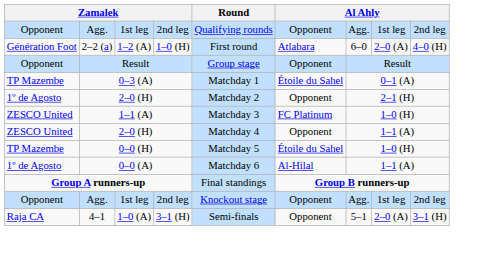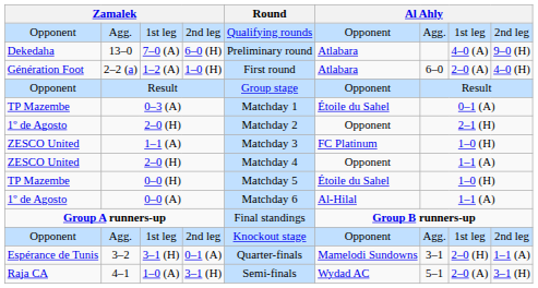 <table class="wikitable" style="text-align:center">
 <tr>
 <th colspan="4"> <a href='#'>Zamalek</a></th>
 <th>Round</th>
 <th colspan="4"> <a href='#'>Al Ahly</a></th>
 </tr>
 <tr style="background:#C1E0FF">
 <td>Opponent</td>
 <td>Agg.</td>
 <td>1st leg</td>
 <td>2nd leg</td>
 <td><a href='#'>Qualifying rounds</a></td>
 <td>Opponent</td>
 <td>Agg.</td>
 <td>1st leg</td>
 <td>2nd leg</td>
+</tr>
+<tr>
+<td style="text-align:left"> <a href='#'>Dekedaha</a></td>
+<td>13–0</td>
+<td><a href='#'>7–0</a> (A)</td>
+<td><a href='#'>6–0</a> (H)</td>
+<td style="background:#C1E0FF">Preliminary round</td>
+<td style="text-align:left"> <a href='#'>Atlabara</a></td>
+<td></td>
+<td><a href='#'>4–0</a> (A)</td>
+<td><a href='#'>9–0</a> (H)</td>
 </tr>
 <tr>
 <td style="text-align:left"> <a href='#'>Génération Foot</a></td>
 <td>2–2 (<a href='#'>a</a>)</td>
 <td><a href='#'>1–2</a> (A)</td>
 <td><a href='#'>1–0</a> (H)</td>
 <td style="background:#C1E0FF">First round</td>
 <td style="text-align:left"> <a href='#'>Atlabara</a></td>
 <td>6–0</td>
 <td><a href='#'>2–0</a> (A)</td>
 <td><a href='#'>4–0</a> (H)</td>
 </tr>
 <tr style="background:#C1E0FF">
 <td>Opponent</td>
 <td colspan="3">Result</td>
 <td><a href='#'>Group stage</a></td>
 <td>Opponent</td>
 <td colspan="3">Result</td>
 </tr>
 <tr>
 <td style="text-align:left"> <a href='#'>TP Mazembe</a></td>
 <td colspan="3"><a href='#'>0–3</a> (A)</td>
 <td style="background:#C1E0FF">Matchday 1</td>
 <td style="text-align:left"> <a href='#'>Étoile du Sahel</a></td>
 <td colspan="3"><a href='#'>0–1</a> (A)</td>
 </tr>
 <tr>
 <td style="text-align:left"> <a href='#'>1º de Agosto</a></td>
 <td colspan="3"><a href='#'>2–0</a> (H)</td>
 <td style="background:#C1E0FF">Matchday 2</td>
 <td>Opponent</td>
 <td colspan="3"><a href='#'>2–1</a> (H)</td>
 </tr>
 <tr>
 <td style="text-align:left"> <a href='#'>ZESCO United</a></td>
 <td colspan="3"><a href='#'>1–1</a> (A)</td>
 <td style="background:#C1E0FF">Matchday 3</td>
 <td style="text-align:left"> <a href='#'>FC Platinum</a></td>
 <td colspan="3"><a href='#'>1–0</a> (H)</td>
 </tr>
 <tr>
 <td style="text-align:left"> <a href='#'>ZESCO United</a></td>
 <td colspan="3"><a href='#'>2–0</a> (H)</td>
 <td style="background:#C1E0FF">Matchday 4</td>
 <td>Opponent</td>
 <td colspan="3"><a href='#'>1–1</a> (A)</td>
 </tr>
 <tr>
 <td style="text-align:left"> <a href='#'>TP Mazembe</a></td>
 <td colspan="3"><a href='#'>0–0</a> (H)</td>
 <td style="background:#C1E0FF">Matchday 5</td>
 <td style="text-align:left"> <a href='#'>Étoile du Sahel</a></td>
 <td colspan="3"><a href='#'>1–0</a> (H)</td>
 </tr>
 <tr>
 <td style="text-align:left"> <a href='#'>1º de Agosto</a></td>
 <td colspan="3"><a href='#'>0–0</a> (A)</td>
 <td style="background:#C1E0FF">Matchday 6</td>
 <td style="text-align:left"> <a href='#'>Al-Hilal</a></td>
 <td colspan="3"><a href='#'>1–1</a> (A)</td>
 </tr>
 <tr>
 <td colspan="4" style="vertical-align:top"><strong><a href='#'>Group A</a> runners-up</strong><br></td>
 <td style="background:#C1E0FF">Final standings</td>
 <td colspan="4" style="vertical-align:top"><strong><a href='#'>Group B</a> runners-up</strong><br></td>
 </tr>
 <tr style="background:#C1E0FF">
 <td>Opponent</td>
 <td>Agg.</td>
 <td>1st leg</td>
 <td>2nd leg</td>
 <td><a href='#'>Knockout stage</a></td>
 <td>Opponent</td>
 <td>Agg.</td>
 <td>1st leg</td>
 <td>2nd leg</td>
 </tr>
 <tr>
+<td style="text-align:left"> <a href='#'>Espérance de Tunis</a></td>
+<td>3–2</td>
+<td><a href='#'>3–1</a> (H)</td>
+<td><a href='#'>0–1</a> (A)</td>
+<td style="background:#C1E0FF">Quarter-finals</td>
+<td style="text-align:left"> <a href='#'>Mamelodi Sundowns</a></td>
+<td>3–1</td>
+<td><a href='#'>2–0</a> (H)</td>
+<td><a href='#'>1–1</a> (A)</td>
+</tr>
+<tr>
 <td style="text-align:left"> <a href='#'>Raja CA</a></td>
 <td>4–1</td>
 <td><a href='#'>1–0</a> (A)</td>
 <td><a href='#'>3–1</a> (H)</td>
 <td style="background:#C1E0FF">Semi-finals</td>
-<td>Opponent</td>
+<td style="text-align:left"> <a href='#'>Wydad AC</a></td>
 <td>5–1</td>
 <td><a href='#'>2–0</a> (A)</td>
 <td><a href='#'>3–1</a> (H)</td>
 </tr>
 </table>
